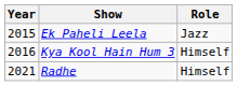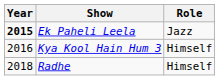 <table class="wikitable">
 <tr>
 <th>Year</th>
 <th>Show</th>
 <th>Role</th>
 </tr>
 <tr>
-<td>2015</td>
+<td><strong>2015</strong></td>
 <td><em><a href='#'>Ek Paheli Leela</a></em></td>
 <td>Jazz</td>
 </tr>
 <tr>
 <td>2016</td>
 <td><em><a href='#'>Kya Kool Hain Hum 3</a></em></td>
 <td>Himself</td>
 </tr>
 <tr>
-<td>2021</td>
+<td>2018</td>
 <td><em><a href='#'>Radhe</a></em></td>
 <td>Himself</td>
 </tr>
 </table>
